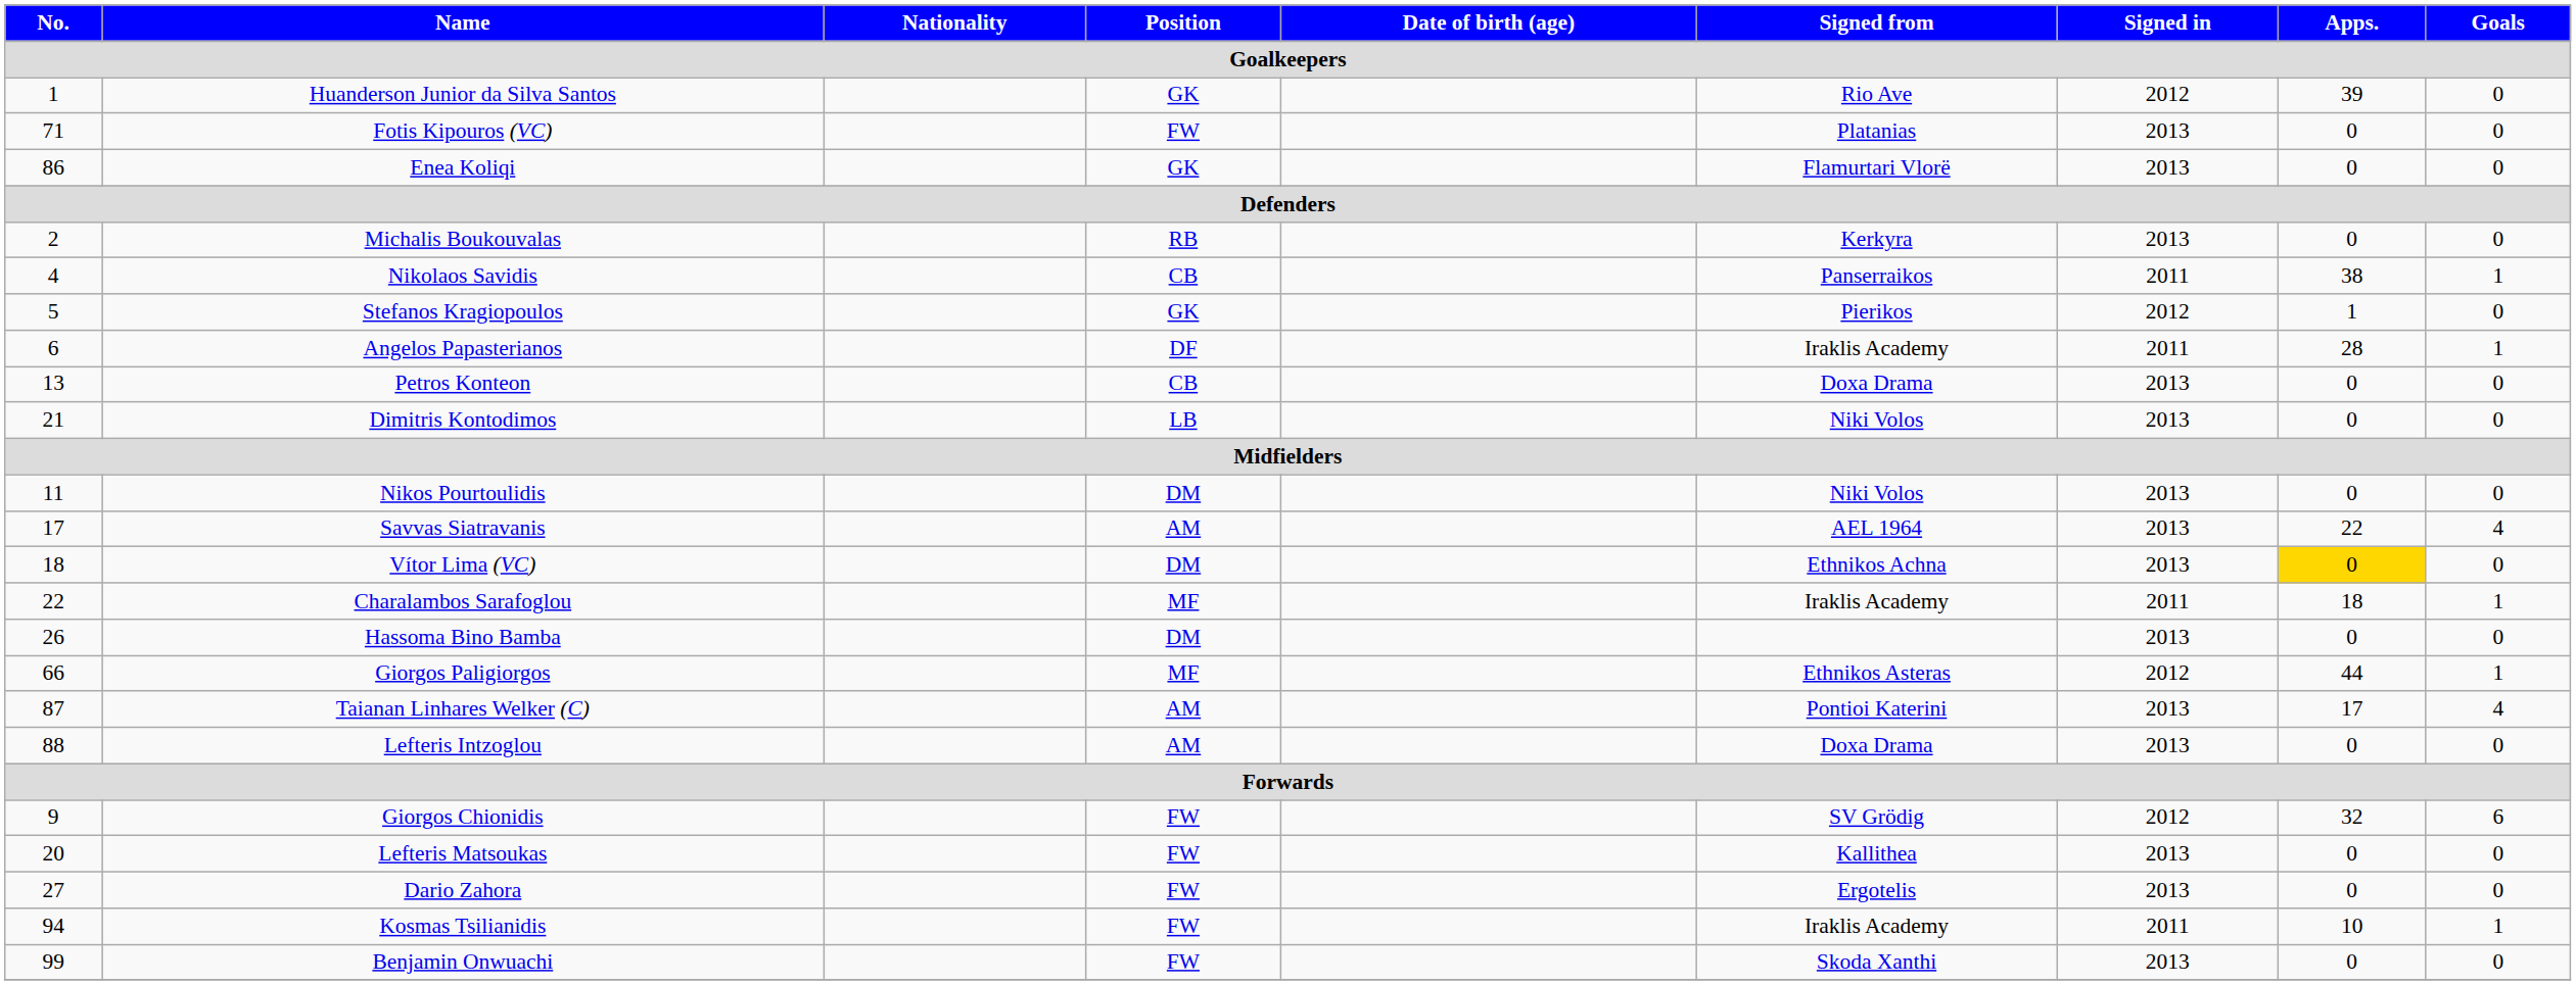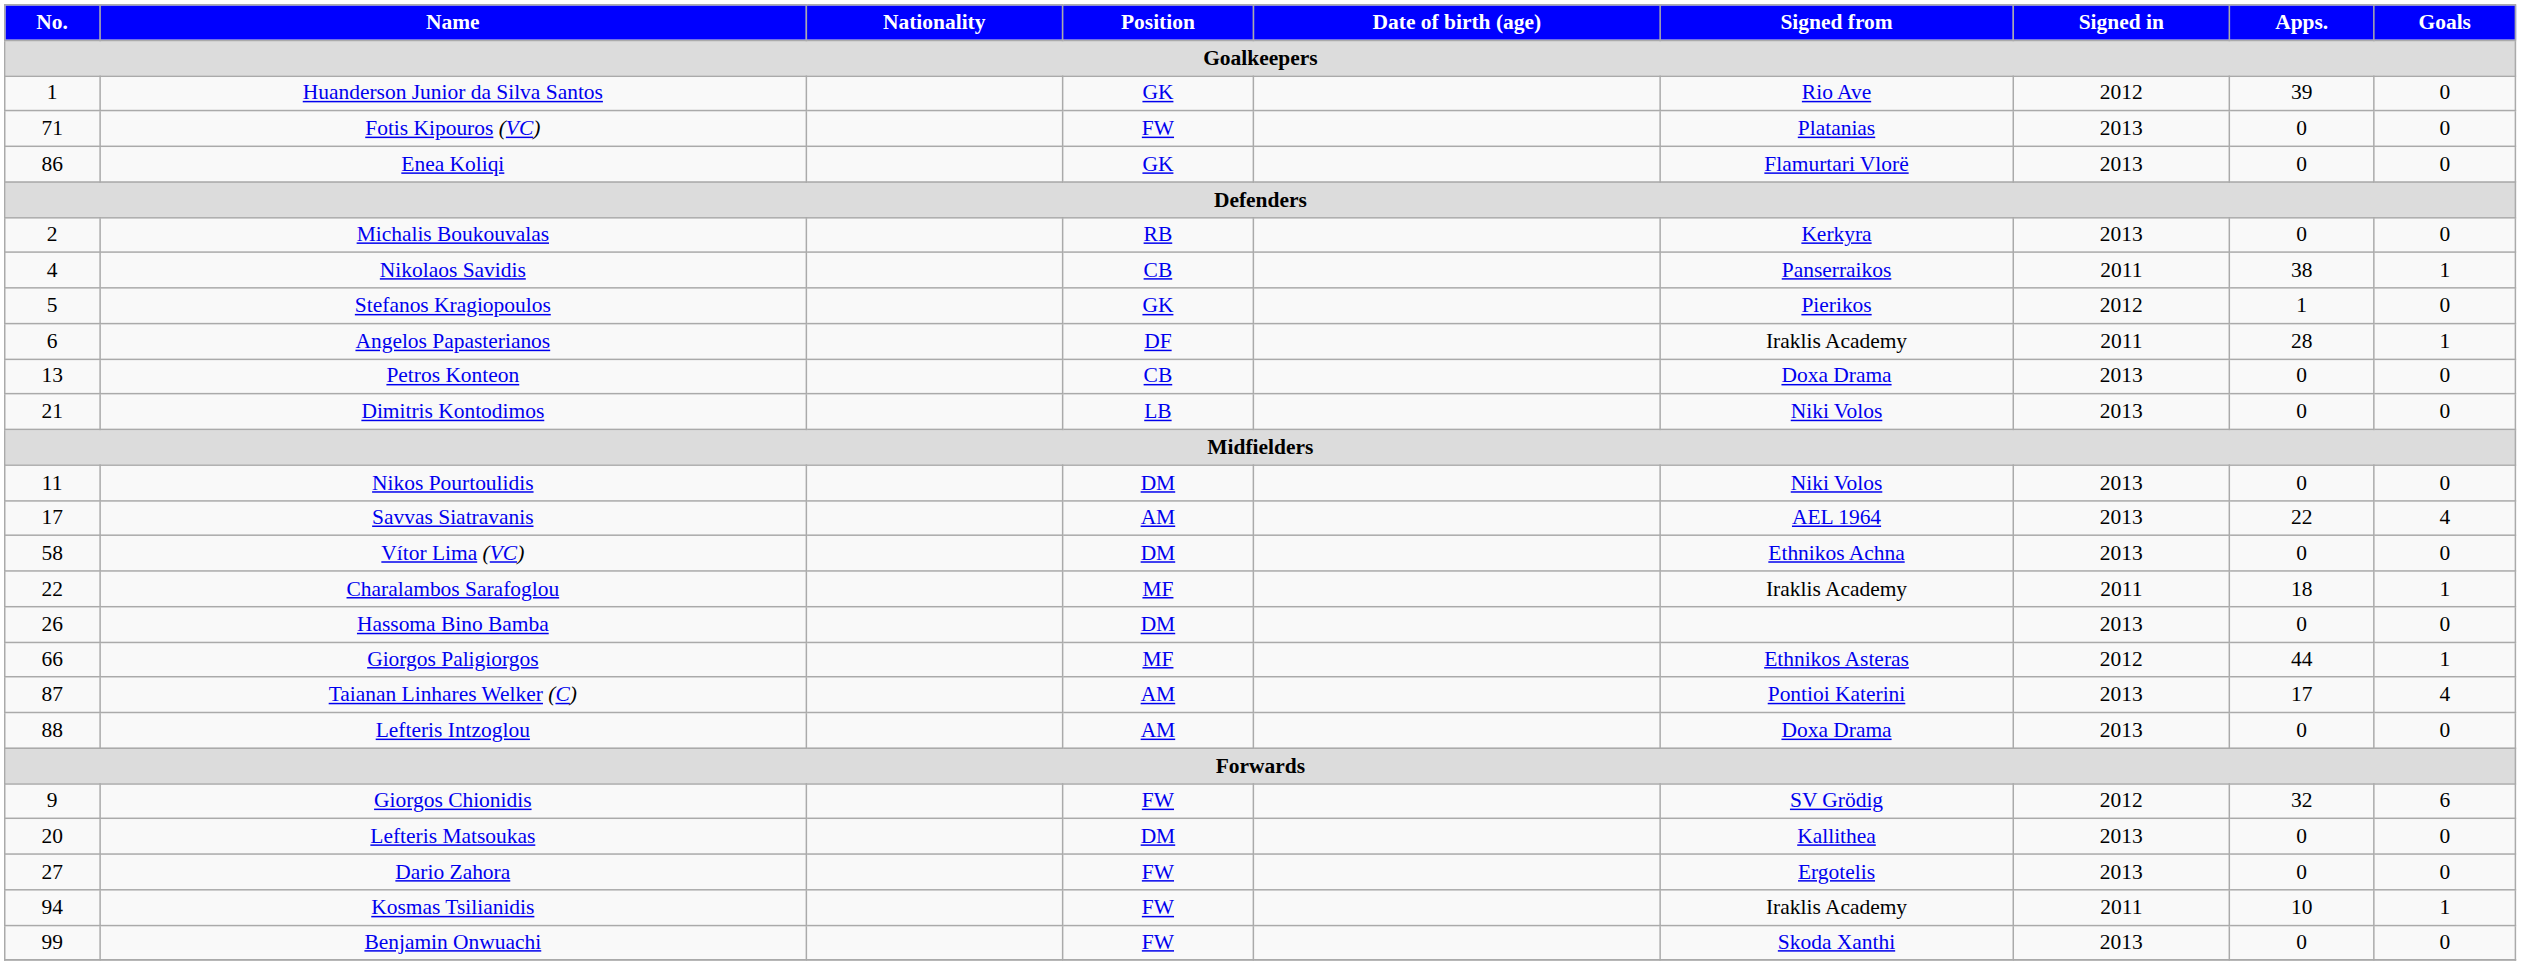 <table class="wikitable"  style="text-align:center; font-size:90%; width:85%;">
 <tr>
 <th style="background:#0000ff; color:white; text-align:center;">No.</th>
 <th style="background:#0000ff; color:white; text-align:center;">Name</th>
 <th style="background:#0000ff; color:white; text-align:center;">Nationality</th>
 <th style="background:#0000ff; color:white; text-align:center;">Position</th>
 <th style="background:#0000ff; color:white; text-align:center;">Date of birth (age)</th>
 <th style="background:#0000ff; color:white; text-align:center;">Signed from</th>
 <th style="background:#0000ff; color:white; text-align:center;">Signed in</th>
 <th style="background:#0000ff; color:white; text-align:center;">Apps.</th>
 <th style="background:#0000ff; color:white; text-align:center;">Goals</th>
 </tr>
 <tr>
 <th colspan="10"  style="background:#dcdcdc; text-align:center;">Goalkeepers</th>
 </tr>
 <tr>
 <td>1</td>
 <td><a href='#'>Huanderson Junior da Silva Santos</a></td>
 <td></td>
 <td><a href='#'>GK</a></td>
 <td></td>
 <td><a href='#'>Rio Ave</a></td>
 <td>2012</td>
 <td>39</td>
 <td>0</td>
 </tr>
 <tr>
 <td>71</td>
 <td><a href='#'>Fotis Kipouros</a> <em>(<a href='#'>VC</a>)</em></td>
 <td></td>
 <td><a href='#'>FW</a></td>
 <td></td>
 <td><a href='#'>Platanias</a></td>
 <td>2013</td>
 <td>0</td>
 <td>0</td>
 </tr>
 <tr>
 <td>86</td>
 <td><a href='#'>Enea Koliqi</a></td>
 <td> </td>
 <td><a href='#'>GK</a></td>
 <td></td>
 <td><a href='#'>Flamurtari Vlorë</a></td>
 <td>2013</td>
 <td>0</td>
 <td>0</td>
 </tr>
 <tr>
 <th colspan="10"  style="background:#dcdcdc; text-align:center;">Defenders</th>
 </tr>
 <tr>
 <td>2</td>
 <td><a href='#'>Michalis Boukouvalas</a></td>
 <td></td>
 <td><a href='#'>RB</a></td>
 <td></td>
 <td><a href='#'>Kerkyra</a></td>
 <td>2013</td>
 <td>0</td>
 <td>0</td>
 </tr>
 <tr>
 <td>4</td>
 <td><a href='#'>Nikolaos Savidis</a></td>
 <td></td>
 <td><a href='#'>CB</a></td>
 <td></td>
 <td><a href='#'>Panserraikos</a></td>
 <td>2011</td>
 <td>38</td>
 <td>1</td>
 </tr>
 <tr>
 <td>5</td>
 <td><a href='#'>Stefanos Kragiopoulos</a></td>
 <td></td>
 <td><a href='#'>GK</a></td>
 <td></td>
 <td><a href='#'>Pierikos</a></td>
 <td>2012</td>
 <td>1</td>
 <td>0</td>
 </tr>
 <tr>
 <td>6</td>
 <td><a href='#'>Angelos Papasterianos</a></td>
 <td></td>
 <td><a href='#'>DF</a></td>
 <td></td>
 <td>Iraklis Academy</td>
 <td>2011</td>
 <td>28</td>
 <td>1</td>
 </tr>
 <tr>
 <td>13</td>
 <td><a href='#'>Petros Konteon</a></td>
 <td></td>
 <td><a href='#'>CB</a></td>
 <td></td>
 <td><a href='#'>Doxa Drama</a></td>
 <td>2013</td>
 <td>0</td>
 <td>0</td>
 </tr>
 <tr>
 <td>21</td>
 <td><a href='#'>Dimitris Kontodimos</a></td>
 <td></td>
 <td><a href='#'>LB</a></td>
 <td></td>
 <td><a href='#'>Niki Volos</a></td>
 <td>2013</td>
 <td>0</td>
 <td>0</td>
 </tr>
 <tr>
 <th colspan="10"  style="background:#dcdcdc; text-align:center;">Midfielders</th>
 </tr>
 <tr>
 <td>11</td>
 <td><a href='#'>Nikos Pourtoulidis</a></td>
 <td></td>
 <td><a href='#'>DM</a></td>
 <td></td>
 <td><a href='#'>Niki Volos</a></td>
 <td>2013</td>
 <td>0</td>
 <td>0</td>
 </tr>
 <tr>
 <td>17</td>
 <td><a href='#'>Savvas Siatravanis</a></td>
 <td></td>
 <td><a href='#'>AM</a></td>
 <td></td>
 <td><a href='#'>AEL 1964</a></td>
 <td>2013</td>
 <td>22</td>
 <td>4</td>
 </tr>
 <tr>
-<td>18</td>
+<td>58</td>
 <td><a href='#'>Vítor Lima</a> <em>(<a href='#'>VC</a>)</em></td>
 <td></td>
 <td><a href='#'>DM</a></td>
 <td></td>
 <td><a href='#'>Ethnikos Achna</a></td>
 <td>2013</td>
-<td style="background: gold;">0</td>
+<td>0</td>
 <td>0</td>
 </tr>
 <tr>
 <td>22</td>
 <td><a href='#'>Charalambos Sarafoglou</a></td>
 <td></td>
 <td><a href='#'>MF</a></td>
 <td></td>
 <td>Iraklis Academy</td>
 <td>2011</td>
 <td>18</td>
 <td>1</td>
 </tr>
 <tr>
 <td>26</td>
 <td><a href='#'>Hassoma Bino Bamba</a></td>
 <td></td>
 <td><a href='#'>DM</a></td>
 <td></td>
 <td></td>
 <td>2013</td>
 <td>0</td>
 <td>0</td>
 </tr>
 <tr>
 <td>66</td>
 <td><a href='#'>Giorgos Paligiorgos</a></td>
 <td></td>
 <td><a href='#'>MF</a></td>
 <td></td>
 <td><a href='#'>Ethnikos Asteras</a></td>
 <td>2012</td>
 <td>44</td>
 <td>1</td>
 </tr>
 <tr>
 <td>87</td>
 <td><a href='#'>Taianan Linhares Welker</a> <em>(<a href='#'>C</a>)</em></td>
 <td> </td>
 <td><a href='#'>AM</a></td>
 <td></td>
 <td><a href='#'>Pontioi Katerini</a></td>
 <td>2013</td>
 <td>17</td>
 <td>4</td>
 </tr>
 <tr>
 <td>88</td>
 <td><a href='#'>Lefteris Intzoglou</a></td>
 <td></td>
 <td><a href='#'>AM</a></td>
 <td></td>
 <td><a href='#'>Doxa Drama</a></td>
 <td>2013</td>
 <td>0</td>
 <td>0</td>
 </tr>
 <tr>
 <th colspan="10"  style="background:#dcdcdc; text-align:center;">Forwards</th>
 </tr>
 <tr>
 <td>9</td>
 <td><a href='#'>Giorgos Chionidis</a></td>
 <td></td>
 <td><a href='#'>FW</a></td>
 <td></td>
 <td><a href='#'>SV Grödig</a></td>
 <td>2012</td>
 <td>32</td>
 <td>6</td>
 </tr>
 <tr>
 <td>20</td>
 <td><a href='#'>Lefteris Matsoukas</a></td>
 <td></td>
-<td><a href='#'>FW</a></td>
+<td><a href='#'>DM</a></td>
 <td></td>
 <td><a href='#'>Kallithea</a></td>
 <td>2013</td>
 <td>0</td>
 <td>0</td>
 </tr>
 <tr>
 <td>27</td>
 <td><a href='#'>Dario Zahora</a></td>
 <td></td>
 <td><a href='#'>FW</a></td>
 <td></td>
 <td><a href='#'>Ergotelis</a></td>
 <td>2013</td>
 <td>0</td>
 <td>0</td>
 </tr>
 <tr>
 <td>94</td>
 <td><a href='#'>Kosmas Tsilianidis</a></td>
 <td></td>
 <td><a href='#'>FW</a></td>
 <td></td>
 <td>Iraklis Academy</td>
 <td>2011</td>
 <td>10</td>
 <td>1</td>
 </tr>
 <tr>
 <td>99</td>
 <td><a href='#'>Benjamin Onwuachi</a></td>
 <td></td>
 <td><a href='#'>FW</a></td>
 <td></td>
 <td><a href='#'>Skoda Xanthi</a></td>
 <td>2013</td>
 <td>0</td>
 <td>0</td>
 </tr>
 <tr>
 </tr>
 </table>
